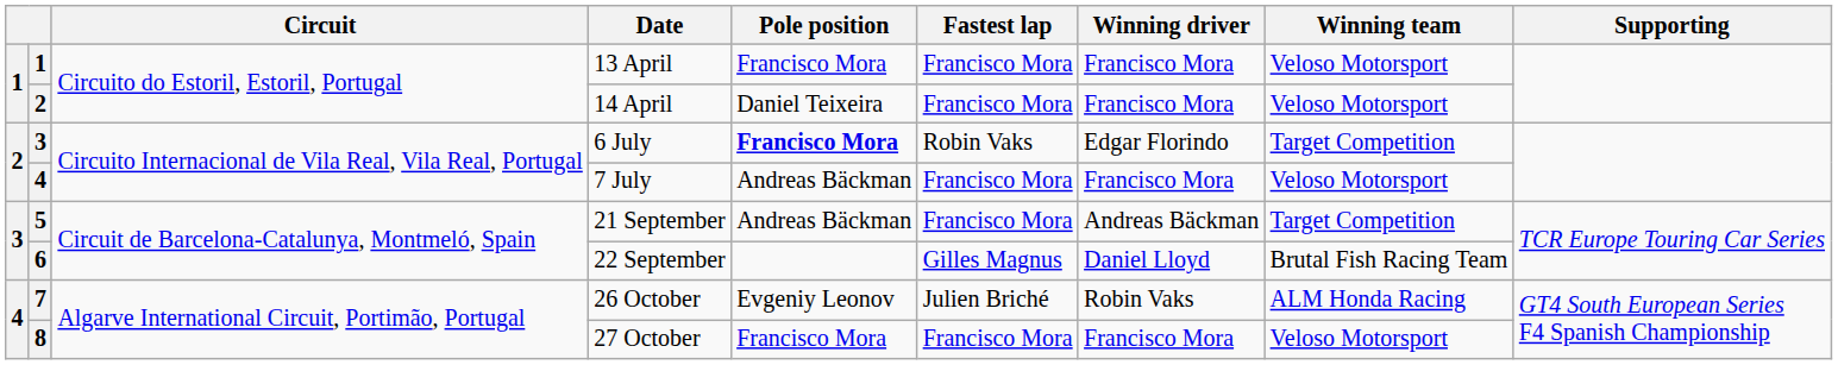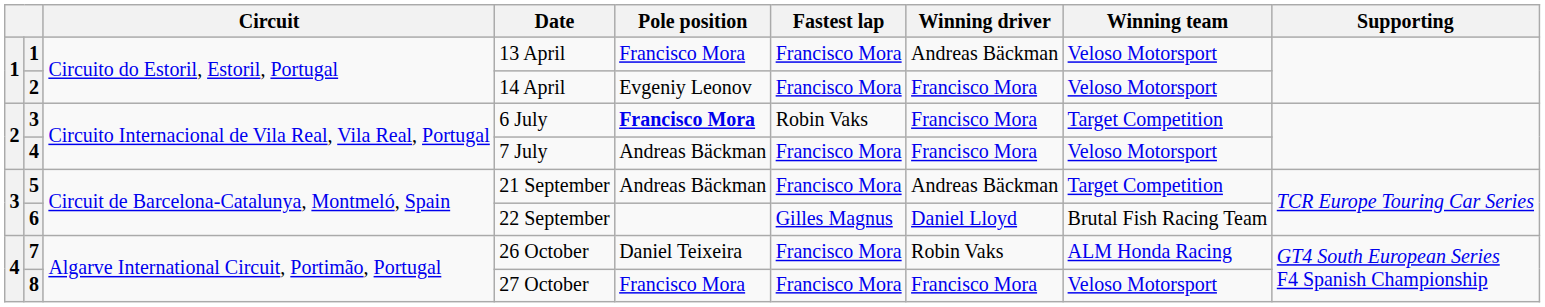 <table class="wikitable" style="font-size: 85%">
 <tr>
 <th colspan=2></th>
 <th>Circuit</th>
 <th>Date</th>
 <th>Pole position</th>
 <th>Fastest lap</th>
 <th>Winning driver</th>
 <th>Winning team</th>
 <th>Supporting</th>
 </tr>
 <tr>
 <th rowspan=2>1</th>
 <th>1</th>
 <td rowspan=2> <a href='#'>Circuito do Estoril</a>, <a href='#'>Estoril</a>, <a href='#'>Portugal</a></td>
 <td>13 April</td>
 <td> <a href='#'>Francisco Mora</a></td>
 <td> <a href='#'>Francisco Mora</a></td>
-<td> <a href='#'>Francisco Mora</a></td>
+<td> Andreas Bäckman</td>
 <td> <a href='#'>Veloso Motorsport</a></td>
 <td rowspan=2></td>
 </tr>
 <tr>
 <th>2</th>
 <td>14 April</td>
-<td> Daniel Teixeira</td>
+<td> Evgeniy Leonov</td>
 <td> <a href='#'>Francisco Mora</a></td>
 <td> <a href='#'>Francisco Mora</a></td>
 <td> <a href='#'>Veloso Motorsport</a></td>
 </tr>
 <tr>
 <th rowspan=2>2</th>
 <th>3</th>
 <td rowspan=2> <a href='#'>Circuito Internacional de Vila Real</a>, <a href='#'>Vila Real</a>, <a href='#'>Portugal</a></td>
 <td>6 July</td>
 <td><strong> <a href='#'>Francisco Mora</a></strong></td>
 <td> Robin Vaks</td>
-<td> Edgar Florindo</td>
+<td> <a href='#'>Francisco Mora</a></td>
 <td> <a href='#'>Target Competition</a></td>
 <td rowspan=2></td>
 </tr>
 <tr>
 <th>4</th>
 <td>7 July</td>
 <td> Andreas Bäckman</td>
 <td> <a href='#'>Francisco Mora</a></td>
 <td> <a href='#'>Francisco Mora</a></td>
 <td> <a href='#'>Veloso Motorsport</a></td>
 </tr>
 <tr>
 <th rowspan=2>3</th>
 <th>5</th>
 <td rowspan=2> <a href='#'>Circuit de Barcelona-Catalunya</a>, <a href='#'>Montmeló</a>, <a href='#'>Spain</a></td>
 <td>21 September</td>
 <td> Andreas Bäckman</td>
 <td> <a href='#'>Francisco Mora</a></td>
 <td> Andreas Bäckman</td>
 <td> <a href='#'>Target Competition</a></td>
 <td rowspan=2><a href='#'><em>TCR Europe Touring Car Series</em></a></td>
 </tr>
 <tr>
 <th>6</th>
 <td>22 September</td>
 <td></td>
 <td> <a href='#'>Gilles Magnus</a></td>
 <td> <a href='#'>Daniel Lloyd</a></td>
 <td> Brutal Fish Racing Team</td>
 </tr>
 <tr>
 <th rowspan=2>4</th>
 <th>7</th>
 <td rowspan=2> <a href='#'>Algarve International Circuit</a>, <a href='#'>Portimão</a>, <a href='#'>Portugal</a></td>
 <td>26 October</td>
-<td> Evgeniy Leonov</td>
-<td> Julien Briché</td>
+<td> Daniel Teixeira</td>
+<td> <a href='#'>Francisco Mora</a></td>
 <td> Robin Vaks</td>
 <td> <a href='#'>ALM Honda Racing</a></td>
 <td rowspan=2><a href='#'><em>GT4 South European Series</em></a><br> <a href='#'>F4 Spanish Championship</a></td>
 </tr>
 <tr>
 <th>8</th>
 <td>27 October</td>
 <td> <a href='#'>Francisco Mora</a></td>
 <td> <a href='#'>Francisco Mora</a></td>
 <td> <a href='#'>Francisco Mora</a></td>
 <td> <a href='#'>Veloso Motorsport</a></td>
 </tr>
 </table>
